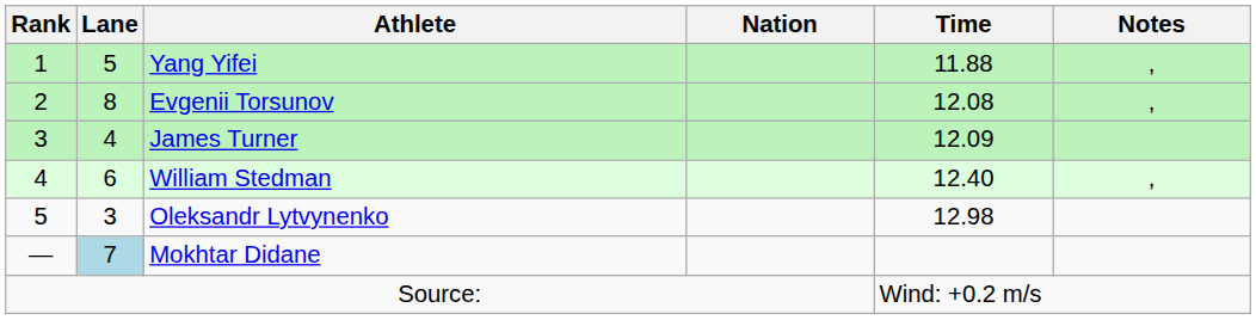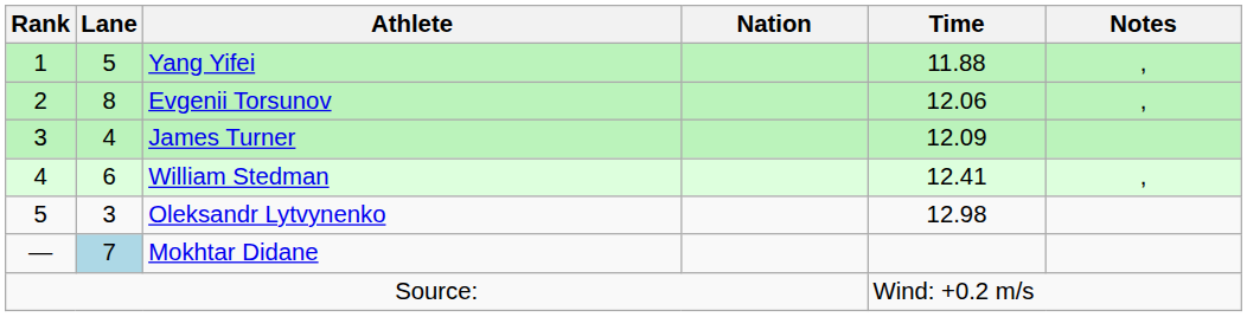 <table class="wikitable sortable" style="text-align:center;width: 65%;">
 <tr>
 <th scope="col" style="width: 10px;">Rank</th>
 <th scope="col" style="width: 10px;">Lane</th>
 <th scope="col">Athlete</th>
 <th scope="col">Nation</th>
 <th scope="col">Time</th>
 <th scope="col">Notes</th>
 </tr>
 <tr bgcolor=bbf3bb>
 <td>1</td>
 <td>5</td>
 <td align=left><a href='#'>Yang Yifei</a></td>
 <td align=left></td>
 <td>11.88</td>
 <td>, </td>
 </tr>
 <tr bgcolor=bbf3bb>
 <td>2</td>
 <td>8</td>
 <td align=left><a href='#'>Evgenii Torsunov</a></td>
 <td align=left></td>
-<td>12.08</td>
+<td>12.06</td>
 <td>, </td>
 </tr>
 <tr bgcolor=bbf3bb>
 <td>3</td>
 <td>4</td>
 <td align=left><a href='#'>James Turner</a></td>
 <td align=left></td>
 <td>12.09</td>
 <td></td>
 </tr>
 <tr bgcolor=ddffdd>
 <td>4</td>
 <td>6</td>
 <td align=left><a href='#'>William Stedman</a></td>
 <td align=left></td>
-<td>12.40</td>
+<td>12.41</td>
 <td>, </td>
 </tr>
 <tr>
 <td>5</td>
 <td>3</td>
 <td align=left><a href='#'>Oleksandr Lytvynenko</a></td>
 <td align=left></td>
 <td>12.98</td>
 <td></td>
 </tr>
 <tr>
 <td>—</td>
 <td style="background: lightblue;">7</td>
 <td align=left><a href='#'>Mokhtar Didane</a></td>
 <td align=left></td>
 <td></td>
 <td></td>
 </tr>
 <tr class="sortbottom">
 <td colspan="4">Source:</td>
 <td colspan="2" style="text-align:left;">Wind: +0.2 m/s</td>
 </tr>
 </table>
